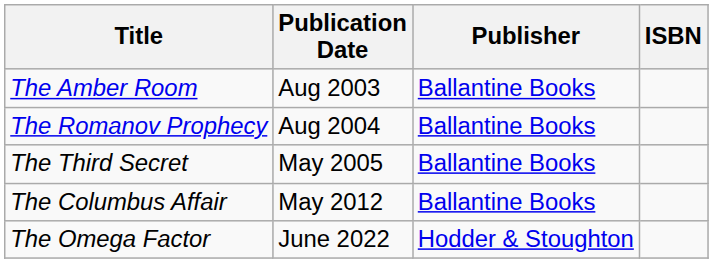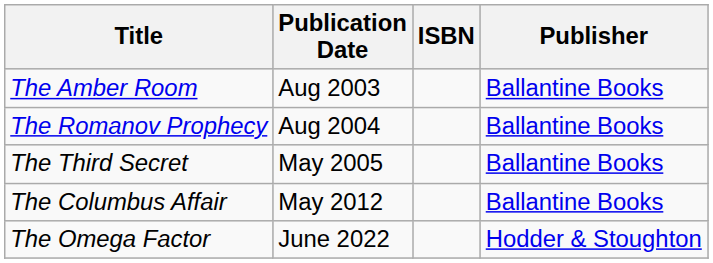 <table class="wikitable">
 <tr>
 <th>Title</th>
 <th>Publication<br>Date</th>
+<th>ISBN</th>
 <th>Publisher</th>
-<th>ISBN</th>
 </tr>
 <tr>
 <td><em><a href='#'>The Amber Room</a></em></td>
 <td>Aug 2003</td>
+<td></td>
 <td><a href='#'>Ballantine Books</a></td>
-<td></td>
 </tr>
 <tr>
 <td><em><a href='#'>The Romanov Prophecy</a></em></td>
 <td>Aug 2004</td>
+<td></td>
 <td><a href='#'>Ballantine Books</a></td>
-<td></td>
 </tr>
 <tr>
 <td><em>The Third Secret</em></td>
 <td>May 2005</td>
+<td></td>
 <td><a href='#'>Ballantine Books</a></td>
-<td></td>
 </tr>
 <tr>
 <td><em>The Columbus Affair</em></td>
 <td>May 2012</td>
+<td></td>
 <td><a href='#'>Ballantine Books</a></td>
-<td></td>
 </tr>
 <tr>
 <td><em>The Omega Factor</em></td>
 <td>June 2022</td>
+<td></td>
 <td><a href='#'>Hodder & Stoughton</a></td>
-<td></td>
 </tr>
 </table>
